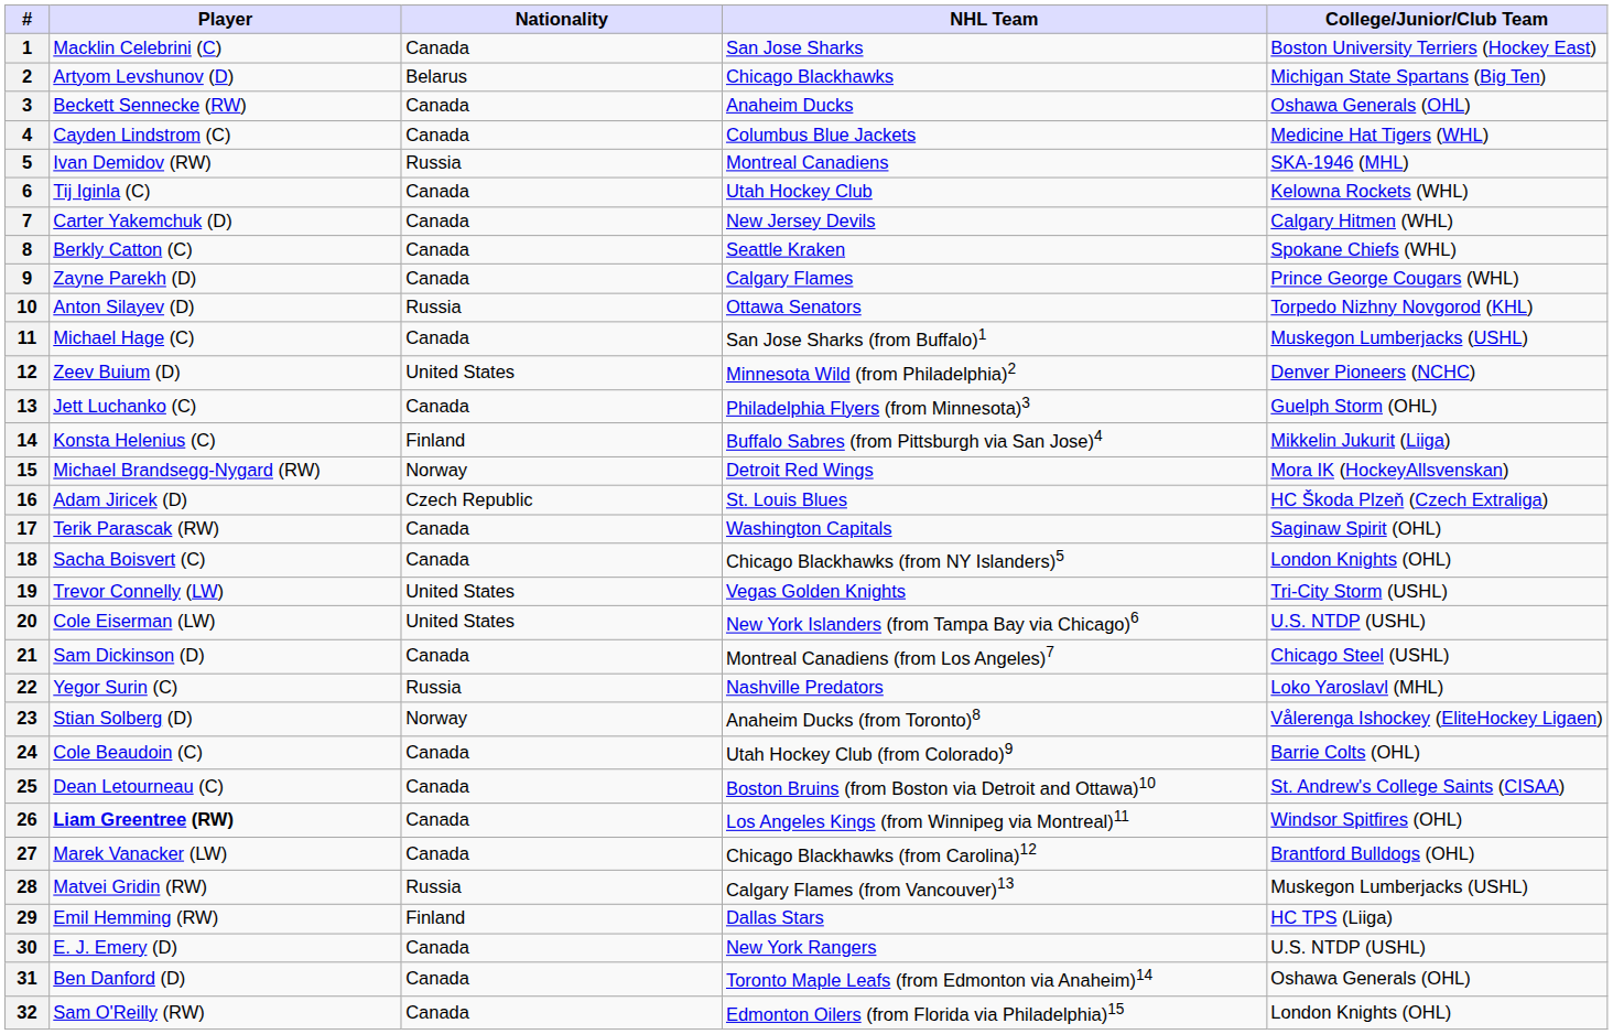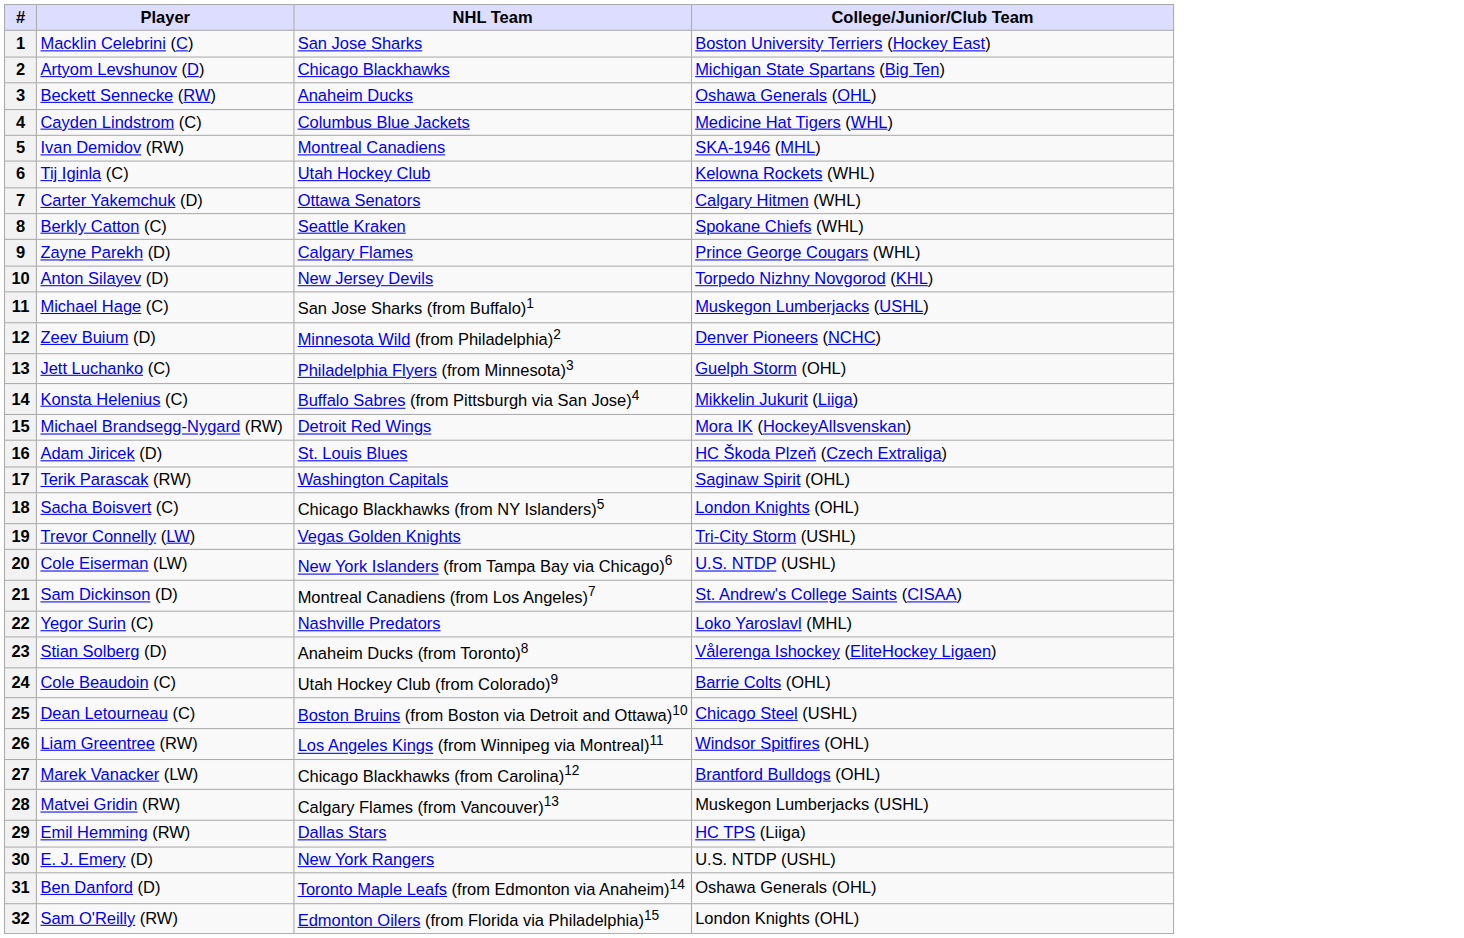 <table class="wikitable">
 <tr>
 <th style="background:#ddf; width:2.75%;">#</th>
 <th style="background:#ddf; width:22.0%;">Player</th>
-<th style="background:#ddf; width:20.0%;">Nationality</th>
 <th style="background:#ddf; width:34.0%;">NHL Team</th>
 <th style="background:#ddf; width:100.0%;">College/Junior/Club Team</th>
 </tr>
 <tr>
 <th>1</th>
 <td><a href='#'>Macklin Celebrini</a> (<a href='#'>C</a>)</td>
-<td> Canada</td>
 <td><a href='#'>San Jose Sharks</a></td>
 <td><a href='#'>Boston University Terriers</a> (<a href='#'>Hockey East</a>)</td>
 </tr>
 <tr>
 <th>2</th>
 <td><a href='#'>Artyom Levshunov</a> (<a href='#'>D</a>)</td>
-<td> Belarus</td>
 <td><a href='#'>Chicago Blackhawks</a></td>
 <td><a href='#'>Michigan State Spartans</a> (<a href='#'>Big Ten</a>)</td>
 </tr>
 <tr>
 <th>3</th>
 <td><a href='#'>Beckett Sennecke</a> (<a href='#'>RW</a>)</td>
-<td> Canada</td>
 <td><a href='#'>Anaheim Ducks</a></td>
 <td><a href='#'>Oshawa Generals</a> (<a href='#'>OHL</a>)</td>
 </tr>
 <tr>
 <th>4</th>
 <td><a href='#'>Cayden Lindstrom</a> (C)</td>
-<td> Canada</td>
 <td><a href='#'>Columbus Blue Jackets</a></td>
 <td><a href='#'>Medicine Hat Tigers</a> (<a href='#'>WHL</a>)</td>
 </tr>
 <tr>
 <th>5</th>
 <td><a href='#'>Ivan Demidov</a> (RW)</td>
-<td> Russia</td>
 <td><a href='#'>Montreal Canadiens</a></td>
 <td><a href='#'>SKA-1946</a> (<a href='#'>MHL</a>)</td>
 </tr>
 <tr>
 <th>6</th>
 <td><a href='#'>Tij Iginla</a> (C)</td>
-<td> Canada</td>
 <td><a href='#'>Utah Hockey Club</a></td>
 <td><a href='#'>Kelowna Rockets</a> (WHL)</td>
 </tr>
 <tr>
 <th>7</th>
 <td><a href='#'>Carter Yakemchuk</a> (D)</td>
-<td> Canada</td>
-<td><a href='#'>New Jersey Devils</a></td>
+<td><a href='#'>Ottawa Senators</a></td>
 <td><a href='#'>Calgary Hitmen</a> (WHL)</td>
 </tr>
 <tr>
 <th>8</th>
 <td><a href='#'>Berkly Catton</a> (C)</td>
-<td> Canada</td>
 <td><a href='#'>Seattle Kraken</a></td>
 <td><a href='#'>Spokane Chiefs</a> (WHL)</td>
 </tr>
 <tr>
 <th>9</th>
 <td><a href='#'>Zayne Parekh</a> (D)</td>
-<td> Canada</td>
 <td><a href='#'>Calgary Flames</a></td>
 <td><a href='#'>Prince George Cougars</a> (WHL)</td>
 </tr>
 <tr>
 <th>10</th>
 <td><a href='#'>Anton Silayev</a> (D)</td>
-<td> Russia</td>
-<td><a href='#'>Ottawa Senators</a></td>
+<td><a href='#'>New Jersey Devils</a></td>
 <td><a href='#'>Torpedo Nizhny Novgorod</a> (<a href='#'>KHL</a>)</td>
 </tr>
 <tr>
 <th>11</th>
 <td><a href='#'>Michael Hage</a> (C)</td>
-<td> Canada</td>
 <td>San Jose Sharks (from Buffalo)<sup>1</sup></td>
 <td><a href='#'>Muskegon Lumberjacks</a> (<a href='#'>USHL</a>)</td>
 </tr>
 <tr>
 <th>12</th>
 <td><a href='#'>Zeev Buium</a> (D)</td>
-<td> United States</td>
 <td><a href='#'>Minnesota Wild</a> (from Philadelphia)<sup>2</sup></td>
 <td><a href='#'>Denver Pioneers</a> (<a href='#'>NCHC</a>)</td>
 </tr>
 <tr>
 <th>13</th>
 <td><a href='#'>Jett Luchanko</a> (C)</td>
-<td> Canada</td>
 <td><a href='#'>Philadelphia Flyers</a> (from Minnesota)<sup>3</sup></td>
 <td><a href='#'>Guelph Storm</a> (OHL)</td>
 </tr>
 <tr>
 <th>14</th>
 <td><a href='#'>Konsta Helenius</a> (C)</td>
-<td> Finland</td>
 <td><a href='#'>Buffalo Sabres</a> (from Pittsburgh via San Jose)<sup>4</sup></td>
 <td><a href='#'>Mikkelin Jukurit</a> (<a href='#'>Liiga</a>)</td>
 </tr>
 <tr>
 <th>15</th>
 <td><a href='#'>Michael Brandsegg-Nygard</a> (RW)</td>
-<td> Norway</td>
 <td><a href='#'>Detroit Red Wings</a></td>
 <td><a href='#'>Mora IK</a> (<a href='#'>HockeyAllsvenskan</a>)</td>
 </tr>
 <tr>
 <th>16</th>
 <td><a href='#'>Adam Jiricek</a> (D)</td>
-<td> Czech Republic</td>
 <td><a href='#'>St. Louis Blues</a></td>
 <td><a href='#'>HC Škoda Plzeň</a> (<a href='#'>Czech Extraliga</a>)</td>
 </tr>
 <tr>
 <th>17</th>
 <td><a href='#'>Terik Parascak</a> (RW)</td>
-<td> Canada</td>
 <td><a href='#'>Washington Capitals</a></td>
 <td><a href='#'>Saginaw Spirit</a> (OHL)</td>
 </tr>
 <tr>
 <th>18</th>
 <td><a href='#'>Sacha Boisvert</a> (C)</td>
-<td> Canada</td>
 <td>Chicago Blackhawks (from NY Islanders)<sup>5</sup></td>
 <td><a href='#'>London Knights</a> (OHL)</td>
 </tr>
 <tr>
 <th>19</th>
 <td><a href='#'>Trevor Connelly</a> (<a href='#'>LW</a>)</td>
-<td> United States</td>
 <td><a href='#'>Vegas Golden Knights</a></td>
 <td><a href='#'>Tri-City Storm</a> (USHL)</td>
 </tr>
 <tr>
 <th>20</th>
 <td><a href='#'>Cole Eiserman</a> (LW)</td>
-<td> United States</td>
 <td><a href='#'>New York Islanders</a> (from Tampa Bay via Chicago)<sup>6</sup></td>
 <td><a href='#'>U.S. NTDP</a> (USHL)</td>
 </tr>
 <tr>
 <th>21</th>
 <td><a href='#'>Sam Dickinson</a> (D)</td>
-<td> Canada</td>
 <td>Montreal Canadiens (from Los Angeles)<sup>7</sup></td>
-<td><a href='#'>Chicago Steel</a> (USHL)</td>
+<td><a href='#'>St. Andrew's College Saints</a> (<a href='#'>CISAA</a>)</td>
 </tr>
 <tr>
 <th>22</th>
 <td><a href='#'>Yegor Surin</a> (C)</td>
-<td> Russia</td>
 <td><a href='#'>Nashville Predators</a></td>
 <td><a href='#'>Loko Yaroslavl</a> (MHL)</td>
 </tr>
 <tr>
 <th>23</th>
 <td><a href='#'>Stian Solberg</a> (D)</td>
-<td> Norway</td>
 <td>Anaheim Ducks (from Toronto)<sup>8</sup></td>
 <td><a href='#'>Vålerenga Ishockey</a> (<a href='#'>EliteHockey Ligaen</a>)</td>
 </tr>
 <tr>
 <th>24</th>
 <td><a href='#'>Cole Beaudoin</a> (C)</td>
-<td> Canada</td>
 <td>Utah Hockey Club (from Colorado)<sup>9</sup></td>
 <td><a href='#'>Barrie Colts</a> (OHL)</td>
 </tr>
 <tr>
 <th>25</th>
 <td><a href='#'>Dean Letourneau</a> (C)</td>
-<td> Canada</td>
 <td><a href='#'>Boston Bruins</a> (from Boston via Detroit and Ottawa)<sup>10</sup></td>
-<td><a href='#'>St. Andrew's College Saints</a> (<a href='#'>CISAA</a>)</td>
+<td><a href='#'>Chicago Steel</a> (USHL)</td>
 </tr>
 <tr>
 <th>26</th>
-<td><strong><a href='#'>Liam Greentree</a> (RW)</strong></td>
-<td> Canada</td>
+<td><a href='#'>Liam Greentree</a> (RW)</td>
 <td><a href='#'>Los Angeles Kings</a> (from Winnipeg via Montreal)<sup>11</sup></td>
 <td><a href='#'>Windsor Spitfires</a> (OHL)</td>
 </tr>
 <tr>
 <th>27</th>
 <td><a href='#'>Marek Vanacker</a> (LW)</td>
-<td> Canada</td>
 <td>Chicago Blackhawks (from Carolina)<sup>12</sup></td>
 <td><a href='#'>Brantford Bulldogs</a> (OHL)</td>
 </tr>
 <tr>
 <th>28</th>
 <td><a href='#'>Matvei Gridin</a> (RW)</td>
-<td> Russia</td>
 <td>Calgary Flames (from Vancouver)<sup>13</sup></td>
 <td>Muskegon Lumberjacks (USHL)</td>
 </tr>
 <tr>
 <th>29</th>
 <td><a href='#'>Emil Hemming</a> (RW)</td>
-<td> Finland</td>
 <td><a href='#'>Dallas Stars</a></td>
 <td><a href='#'>HC TPS</a> (Liiga)</td>
 </tr>
 <tr>
 <th>30</th>
 <td><a href='#'>E. J. Emery</a> (D)</td>
-<td> Canada </td>
 <td><a href='#'>New York Rangers</a></td>
 <td>U.S. NTDP (USHL)</td>
 </tr>
 <tr>
 <th>31</th>
 <td><a href='#'>Ben Danford</a> (D)</td>
-<td> Canada</td>
 <td><a href='#'>Toronto Maple Leafs</a> (from Edmonton via Anaheim)<sup>14</sup></td>
 <td>Oshawa Generals (OHL)</td>
 </tr>
 <tr>
 <th>32</th>
 <td><a href='#'>Sam O'Reilly</a> (RW)</td>
-<td> Canada</td>
 <td><a href='#'>Edmonton Oilers</a> (from Florida via Philadelphia)<sup>15</sup></td>
 <td>London Knights (OHL)</td>
 </tr>
 </table>
